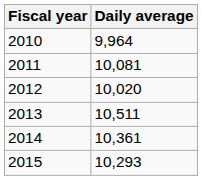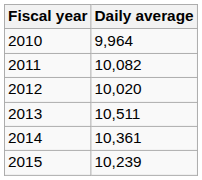 <table class="wikitable">
 <tr>
 <th>Fiscal year</th>
 <th>Daily average</th>
 </tr>
 <tr>
 <td>2010</td>
 <td>9,964</td>
 </tr>
 <tr>
 <td>2011</td>
-<td>10,081</td>
+<td>10,082</td>
 </tr>
 <tr>
 <td>2012</td>
 <td>10,020</td>
 </tr>
 <tr>
 <td>2013</td>
 <td>10,511</td>
 </tr>
 <tr>
 <td>2014</td>
 <td>10,361</td>
 </tr>
 <tr>
 <td>2015</td>
-<td>10,293</td>
+<td>10,239</td>
 </tr>
 </table>
